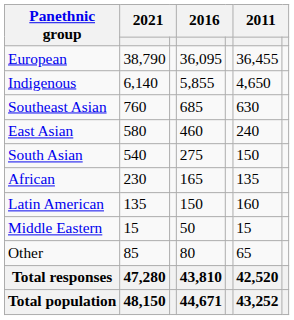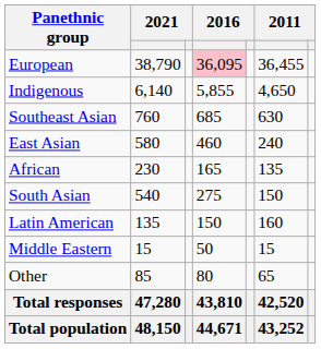 <table class="wikitable collapsible sortable">
 <tr>
 <th rowspan="2"><a href='#'>Panethnic</a><br>group</th>
 <th colspan="2">2021</th>
 <th colspan="2">2016</th>
 <th colspan="2">2011</th>
 </tr>
 <tr>
 <th><a href='#'></a></th>
 <th></th>
 <th></th>
 <th></th>
 <th></th>
 <th></th>
 </tr>
 <tr>
 <td><a href='#'>European</a></td>
 <td>38,790</td>
 <td></td>
-<td>36,095</td>
+<td style="background: pink;">36,095</td>
 <td></td>
 <td>36,455</td>
 <td></td>
 </tr>
 <tr>
 <td><a href='#'>Indigenous</a></td>
 <td>6,140</td>
 <td></td>
 <td>5,855</td>
 <td></td>
 <td>4,650</td>
 <td></td>
 </tr>
 <tr>
 <td><a href='#'>Southeast Asian</a></td>
 <td>760</td>
 <td></td>
 <td>685</td>
 <td></td>
 <td>630</td>
 <td></td>
 </tr>
 <tr>
 <td><a href='#'>East Asian</a></td>
 <td>580</td>
 <td></td>
 <td>460</td>
 <td></td>
 <td>240</td>
 <td></td>
 </tr>
 <tr>
+<td><a href='#'>African</a></td>
+<td>230</td>
+<td></td>
+<td>165</td>
+<td></td>
+<td>135</td>
+<td></td>
+</tr>
+<tr>
 <td><a href='#'>South Asian</a></td>
 <td>540</td>
 <td></td>
 <td>275</td>
 <td></td>
 <td>150</td>
-<td></td>
-</tr>
-<tr>
-<td><a href='#'>African</a></td>
-<td>230</td>
-<td></td>
-<td>165</td>
-<td></td>
-<td>135</td>
 <td></td>
 </tr>
 <tr>
 <td><a href='#'>Latin American</a></td>
 <td>135</td>
 <td></td>
 <td>150</td>
 <td></td>
 <td>160</td>
 <td></td>
 </tr>
 <tr>
 <td><a href='#'>Middle Eastern</a></td>
 <td>15</td>
 <td></td>
 <td>50</td>
 <td></td>
 <td>15</td>
 <td></td>
 </tr>
 <tr>
 <td>Other</td>
 <td>85</td>
 <td></td>
 <td>80</td>
 <td></td>
 <td>65</td>
 <td></td>
 </tr>
 <tr>
 <th>Total responses</th>
 <th>47,280</th>
 <th></th>
 <th>43,810</th>
 <th></th>
 <th>42,520</th>
 <th></th>
 </tr>
 <tr>
 <th>Total population</th>
 <th>48,150</th>
 <th></th>
 <th>44,671</th>
 <th></th>
 <th>43,252</th>
 <th></th>
 </tr>
 </table>
